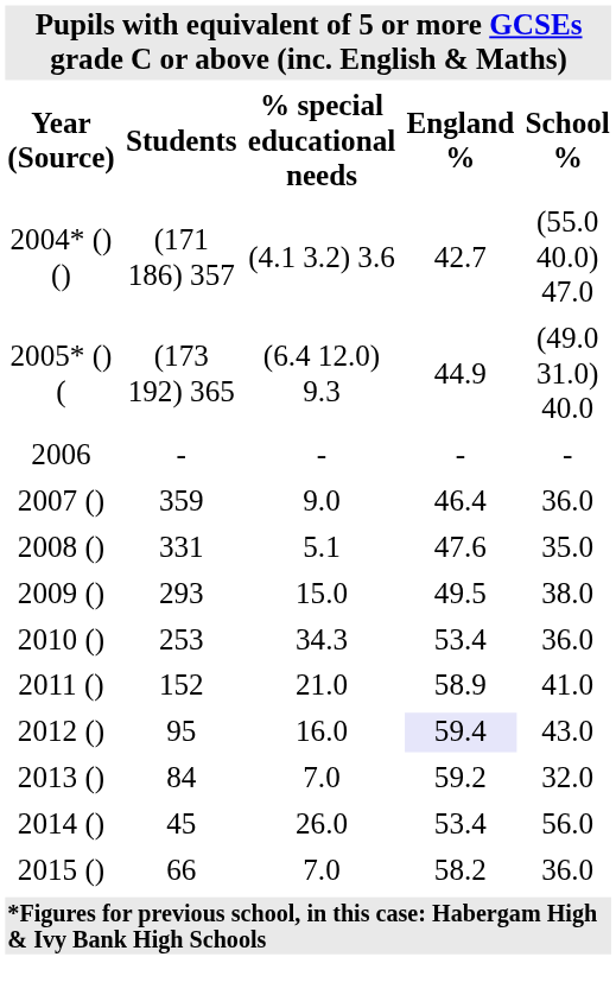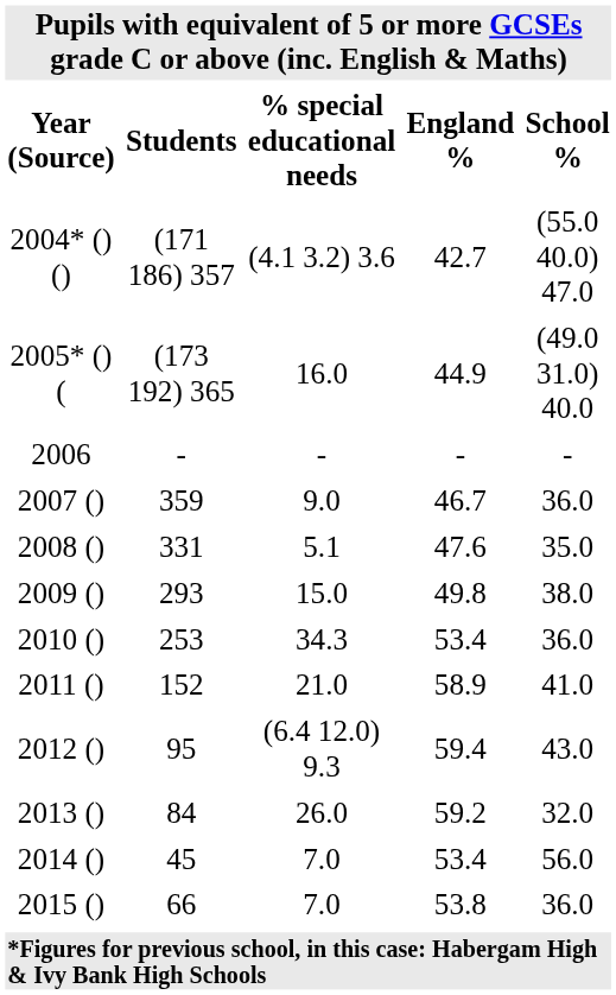 <table id="toc" style="float: right; margin-right: 1em; width: 42%; font-size: 85%; text-align: center" cellspacing="3">
 <tr>
 <th colspan="5" style="background-color:#E9E9E9"><strong>Pupils with equivalent of 5 or more <a href='#'>GCSEs</a> grade C or above (inc. English & Maths)</strong></th>
 </tr>
 <tr>
 <th>Year (Source)</th>
 <th>Students</th>
 <th>% special educational needs</th>
 <th>England %</th>
 <th>School %</th>
 </tr>
 <tr>
 <td>2004* ()()</td>
 <td>(171 186) 357</td>
 <td>(4.1 3.2) 3.6</td>
 <td>42.7</td>
 <td>(55.0 40.0) 47.0</td>
 </tr>
 <tr>
 <td>2005* ()(</td>
 <td>(173 192) 365</td>
-<td>(6.4 12.0) 9.3</td>
+<td>16.0</td>
 <td>44.9</td>
 <td>(49.0 31.0) 40.0</td>
 </tr>
 <tr>
 <td>2006</td>
 <td>-</td>
 <td>-</td>
 <td>-</td>
 <td>-</td>
 </tr>
 <tr>
 <td>2007 ()</td>
 <td>359</td>
 <td>9.0</td>
-<td>46.4</td>
+<td>46.7</td>
 <td>36.0</td>
 </tr>
 <tr>
 <td>2008 ()</td>
 <td>331</td>
 <td>5.1</td>
 <td>47.6</td>
 <td>35.0</td>
 </tr>
 <tr>
 <td>2009 ()</td>
 <td>293</td>
 <td>15.0</td>
-<td>49.5</td>
+<td>49.8</td>
 <td>38.0</td>
 </tr>
 <tr>
 <td>2010 ()</td>
 <td>253</td>
 <td>34.3</td>
 <td>53.4</td>
 <td>36.0</td>
 </tr>
 <tr>
 <td>2011 ()</td>
 <td>152</td>
 <td>21.0</td>
 <td>58.9</td>
 <td>41.0</td>
 </tr>
 <tr>
 <td>2012 ()</td>
 <td>95</td>
-<td>16.0</td>
-<td style="background: lavender;">59.4</td>
+<td>(6.4 12.0) 9.3</td>
+<td>59.4</td>
 <td>43.0</td>
 </tr>
 <tr>
 <td>2013 ()</td>
 <td>84</td>
-<td>7.0</td>
+<td>26.0</td>
 <td>59.2</td>
 <td>32.0</td>
 </tr>
 <tr>
 <td>2014 ()</td>
 <td>45</td>
-<td>26.0</td>
+<td>7.0</td>
 <td>53.4</td>
 <td>56.0</td>
 </tr>
 <tr>
 <td>2015 ()</td>
 <td>66</td>
 <td>7.0</td>
-<td>58.2</td>
+<td>53.8</td>
 <td>36.0</td>
 </tr>
 <tr>
 <th colspan="5" style="background-color:#E9E9E9; text-align: left; font-size: 80%">*Figures for previous school, in this case: Habergam High & Ivy Bank High Schools</th>
 </tr>
 </table>
